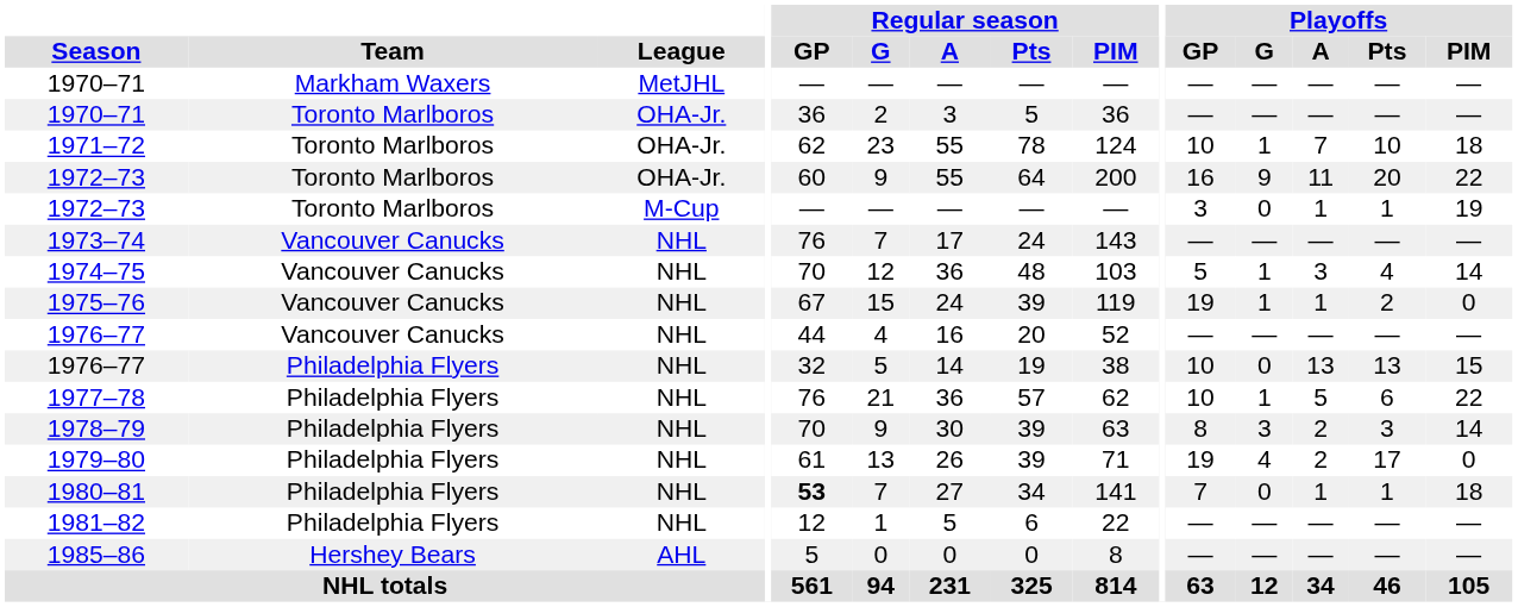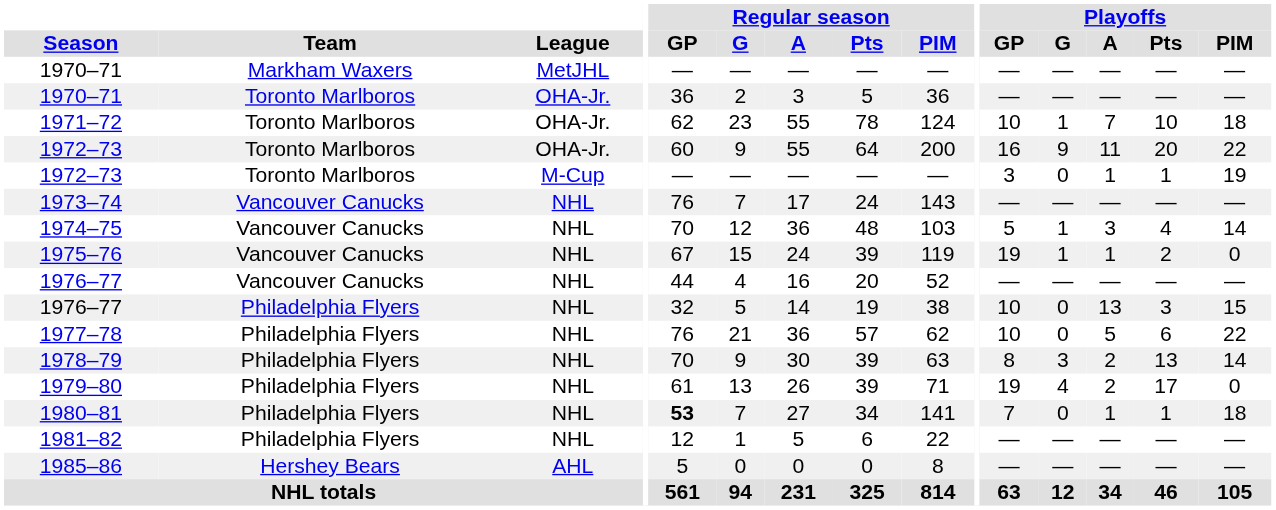 <table border="0" cellpadding="1" cellspacing="0" style="text-align:center; width:60em">
 <tr bgcolor="#e0e0e0">
 <th colspan="3" bgcolor="#ffffff"></th>
 <th rowspan="100" bgcolor="#ffffff"></th>
 <th colspan="5"><a href='#'>Regular season</a></th>
 <th rowspan="100" bgcolor="#ffffff"></th>
 <th colspan="5"><a href='#'>Playoffs</a></th>
 </tr>
 <tr bgcolor="#e0e0e0">
 <th><a href='#'>Season</a></th>
 <th>Team</th>
 <th>League</th>
 <th>GP</th>
 <th><a href='#'>G</a></th>
 <th><a href='#'>A</a></th>
 <th><a href='#'>Pts</a></th>
 <th><a href='#'>PIM</a></th>
 <th>GP</th>
 <th>G</th>
 <th>A</th>
 <th>Pts</th>
 <th>PIM</th>
 </tr>
 <tr>
 <td>1970–71</td>
 <td><a href='#'>Markham Waxers</a></td>
 <td><a href='#'>MetJHL</a></td>
 <td>—</td>
 <td>—</td>
 <td>—</td>
 <td>—</td>
 <td>—</td>
 <td>—</td>
 <td>—</td>
 <td>—</td>
 <td>—</td>
 <td>—</td>
 </tr>
 <tr bgcolor="#f0f0f0">
 <td><a href='#'>1970–71</a></td>
 <td><a href='#'>Toronto Marlboros</a></td>
 <td><a href='#'>OHA-Jr.</a></td>
 <td>36</td>
 <td>2</td>
 <td>3</td>
 <td>5</td>
 <td>36</td>
 <td>—</td>
 <td>—</td>
 <td>—</td>
 <td>—</td>
 <td>—</td>
 </tr>
 <tr>
 <td><a href='#'>1971–72</a></td>
 <td>Toronto Marlboros</td>
 <td>OHA-Jr.</td>
 <td>62</td>
 <td>23</td>
 <td>55</td>
 <td>78</td>
 <td>124</td>
 <td>10</td>
 <td>1</td>
 <td>7</td>
 <td>10</td>
 <td>18</td>
 </tr>
 <tr bgcolor="#f0f0f0">
 <td><a href='#'>1972–73</a></td>
 <td>Toronto Marlboros</td>
 <td>OHA-Jr.</td>
 <td>60</td>
 <td>9</td>
 <td>55</td>
 <td>64</td>
 <td>200</td>
 <td>16</td>
 <td>9</td>
 <td>11</td>
 <td>20</td>
 <td>22</td>
 </tr>
 <tr>
 <td><a href='#'>1972–73</a></td>
 <td>Toronto Marlboros</td>
 <td><a href='#'>M-Cup</a></td>
 <td>—</td>
 <td>—</td>
 <td>—</td>
 <td>—</td>
 <td>—</td>
 <td>3</td>
 <td>0</td>
 <td>1</td>
 <td>1</td>
 <td>19</td>
 </tr>
 <tr bgcolor="#f0f0f0">
 <td><a href='#'>1973–74</a></td>
 <td><a href='#'>Vancouver Canucks</a></td>
 <td><a href='#'>NHL</a></td>
 <td>76</td>
 <td>7</td>
 <td>17</td>
 <td>24</td>
 <td>143</td>
 <td>—</td>
 <td>—</td>
 <td>—</td>
 <td>—</td>
 <td>—</td>
 </tr>
 <tr>
 <td><a href='#'>1974–75</a></td>
 <td>Vancouver Canucks</td>
 <td>NHL</td>
 <td>70</td>
 <td>12</td>
 <td>36</td>
 <td>48</td>
 <td>103</td>
 <td>5</td>
 <td>1</td>
 <td>3</td>
 <td>4</td>
 <td>14</td>
 </tr>
 <tr bgcolor="#f0f0f0">
 <td><a href='#'>1975–76</a></td>
 <td>Vancouver Canucks</td>
 <td>NHL</td>
 <td>67</td>
 <td>15</td>
 <td>24</td>
 <td>39</td>
 <td>119</td>
 <td>19</td>
 <td>1</td>
 <td>1</td>
 <td>2</td>
 <td>0</td>
 </tr>
 <tr>
 <td><a href='#'>1976–77</a></td>
 <td>Vancouver Canucks</td>
 <td>NHL</td>
 <td>44</td>
 <td>4</td>
 <td>16</td>
 <td>20</td>
 <td>52</td>
 <td>—</td>
 <td>—</td>
 <td>—</td>
 <td>—</td>
 <td>—</td>
 </tr>
 <tr bgcolor="#f0f0f0">
 <td>1976–77</td>
 <td><a href='#'>Philadelphia Flyers</a></td>
 <td>NHL</td>
 <td>32</td>
 <td>5</td>
 <td>14</td>
 <td>19</td>
 <td>38</td>
 <td>10</td>
 <td>0</td>
 <td>13</td>
-<td>13</td>
+<td>3</td>
 <td>15</td>
 </tr>
 <tr>
 <td><a href='#'>1977–78</a></td>
 <td>Philadelphia Flyers</td>
 <td>NHL</td>
 <td>76</td>
 <td>21</td>
 <td>36</td>
 <td>57</td>
 <td>62</td>
 <td>10</td>
-<td>1</td>
+<td>0</td>
 <td>5</td>
 <td>6</td>
 <td>22</td>
 </tr>
 <tr bgcolor="#f0f0f0">
 <td><a href='#'>1978–79</a></td>
 <td>Philadelphia Flyers</td>
 <td>NHL</td>
 <td>70</td>
 <td>9</td>
 <td>30</td>
 <td>39</td>
 <td>63</td>
 <td>8</td>
 <td>3</td>
 <td>2</td>
-<td>3</td>
+<td>13</td>
 <td>14</td>
 </tr>
 <tr>
 <td><a href='#'>1979–80</a></td>
 <td>Philadelphia Flyers</td>
 <td>NHL</td>
 <td>61</td>
 <td>13</td>
 <td>26</td>
 <td>39</td>
 <td>71</td>
 <td>19</td>
 <td>4</td>
 <td>2</td>
 <td>17</td>
 <td>0</td>
 </tr>
 <tr bgcolor="#f0f0f0">
 <td><a href='#'>1980–81</a></td>
 <td>Philadelphia Flyers</td>
 <td>NHL</td>
 <td><strong>53</strong></td>
 <td>7</td>
 <td>27</td>
 <td>34</td>
 <td>141</td>
 <td>7</td>
 <td>0</td>
 <td>1</td>
 <td>1</td>
 <td>18</td>
 </tr>
 <tr>
 <td><a href='#'>1981–82</a></td>
 <td>Philadelphia Flyers</td>
 <td>NHL</td>
 <td>12</td>
 <td>1</td>
 <td>5</td>
 <td>6</td>
 <td>22</td>
 <td>—</td>
 <td>—</td>
 <td>—</td>
 <td>—</td>
 <td>—</td>
 </tr>
 <tr bgcolor="#f0f0f0">
 <td><a href='#'>1985–86</a></td>
 <td><a href='#'>Hershey Bears</a></td>
 <td><a href='#'>AHL</a></td>
 <td>5</td>
 <td>0</td>
 <td>0</td>
 <td>0</td>
 <td>8</td>
 <td>—</td>
 <td>—</td>
 <td>—</td>
 <td>—</td>
 <td>—</td>
 </tr>
 <tr bgcolor="#e0e0e0">
 <th colspan="3">NHL totals</th>
 <th>561</th>
 <th>94</th>
 <th>231</th>
 <th>325</th>
 <th>814</th>
 <th>63</th>
 <th>12</th>
 <th>34</th>
 <th>46</th>
 <th>105</th>
 </tr>
 </table>
